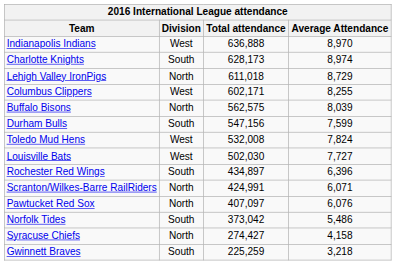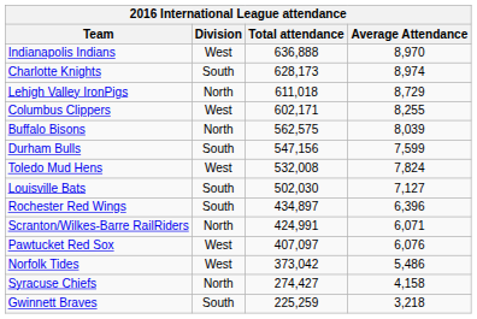 <table class="wikitable">
 <tr>
 <th colspan="7">2016 International League attendance</th>
 </tr>
 <tr>
 <th width="40%">Team</th>
 <th>Division</th>
 <th>Total attendance</th>
 <th>Average Attendance</th>
 </tr>
 <tr align=center>
 <td align=left><a href='#'>Indianapolis Indians</a></td>
 <td>West</td>
 <td>636,888</td>
 <td>8,970</td>
 </tr>
 <tr align=center>
 <td align=left><a href='#'>Charlotte Knights</a></td>
 <td>South</td>
 <td>628,173</td>
 <td>8,974</td>
 </tr>
 <tr align=center>
 <td align=left><a href='#'>Lehigh Valley IronPigs</a></td>
 <td>North</td>
 <td>611,018</td>
 <td>8,729</td>
 </tr>
 <tr align=center>
 <td align=left><a href='#'>Columbus Clippers</a></td>
 <td>West</td>
 <td>602,171</td>
 <td>8,255</td>
 </tr>
 <tr align=center>
 <td align=left><a href='#'>Buffalo Bisons</a></td>
 <td>North</td>
 <td>562,575</td>
 <td>8,039</td>
 </tr>
 <tr align=center>
 <td align=left><a href='#'>Durham Bulls</a></td>
 <td>South</td>
 <td>547,156</td>
 <td>7,599</td>
 </tr>
 <tr align=center>
 <td align=left><a href='#'>Toledo Mud Hens</a></td>
 <td>West</td>
 <td>532,008</td>
 <td>7,824</td>
 </tr>
 <tr align=center>
 <td align=left><a href='#'>Louisville Bats</a></td>
-<td>West</td>
+<td>South</td>
 <td>502,030</td>
-<td>7,727</td>
+<td>7,127</td>
 </tr>
 <tr align=center>
 <td align=left><a href='#'>Rochester Red Wings</a></td>
 <td>South</td>
 <td>434,897</td>
 <td>6,396</td>
 </tr>
 <tr align=center>
 <td align=left><a href='#'>Scranton/Wilkes-Barre RailRiders</a></td>
 <td>North</td>
 <td>424,991</td>
 <td>6,071</td>
 </tr>
 <tr align=center>
 <td align=left><a href='#'>Pawtucket Red Sox</a></td>
-<td>North</td>
+<td>West</td>
 <td>407,097</td>
 <td>6,076</td>
 </tr>
 <tr align=center>
 <td align=left><a href='#'>Norfolk Tides</a></td>
-<td>South</td>
+<td>West</td>
 <td>373,042</td>
 <td>5,486</td>
 </tr>
 <tr align=center>
 <td align=left><a href='#'>Syracuse Chiefs</a></td>
 <td>North</td>
 <td>274,427</td>
 <td>4,158</td>
 </tr>
 <tr align=center>
 <td align=left><a href='#'>Gwinnett Braves</a></td>
 <td>South</td>
 <td>225,259</td>
 <td>3,218</td>
 </tr>
 </table>
